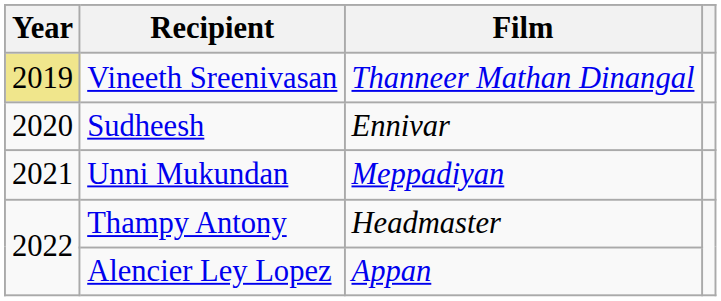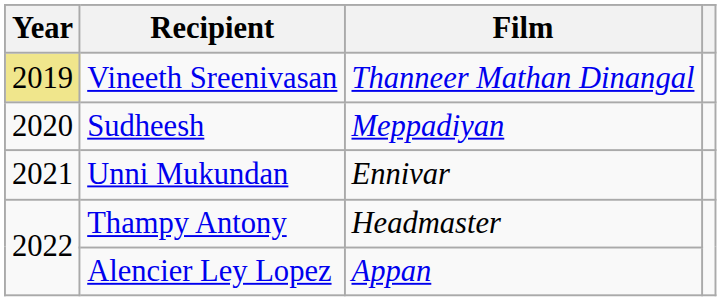 <table class="wikitable">
 <tr>
 <th>Year</th>
 <th>Recipient</th>
 <th>Film</th>
 <th></th>
 </tr>
 <tr>
 <td style="background: khaki;">2019</td>
 <td><a href='#'>Vineeth Sreenivasan</a></td>
 <td><em><a href='#'>Thanneer Mathan Dinangal</a></em></td>
 <td></td>
 </tr>
 <tr>
 <td>2020</td>
 <td><a href='#'>Sudheesh</a></td>
-<td><em>Ennivar</em></td>
+<td><em><a href='#'>Meppadiyan</a></em></td>
 <td></td>
 </tr>
 <tr>
 <td>2021</td>
 <td><a href='#'>Unni Mukundan</a></td>
-<td><em><a href='#'>Meppadiyan</a></em></td>
+<td><em>Ennivar</em></td>
 <td></td>
 </tr>
 <tr>
 <td rowspan=2>2022</td>
 <td><a href='#'>Thampy Antony</a></td>
 <td><em>Headmaster</em></td>
 <td rowspan=2></td>
 </tr>
 <tr>
 <td><a href='#'>Alencier Ley Lopez</a></td>
 <td><em><a href='#'>Appan</a></em></td>
 </tr>
 </table>
